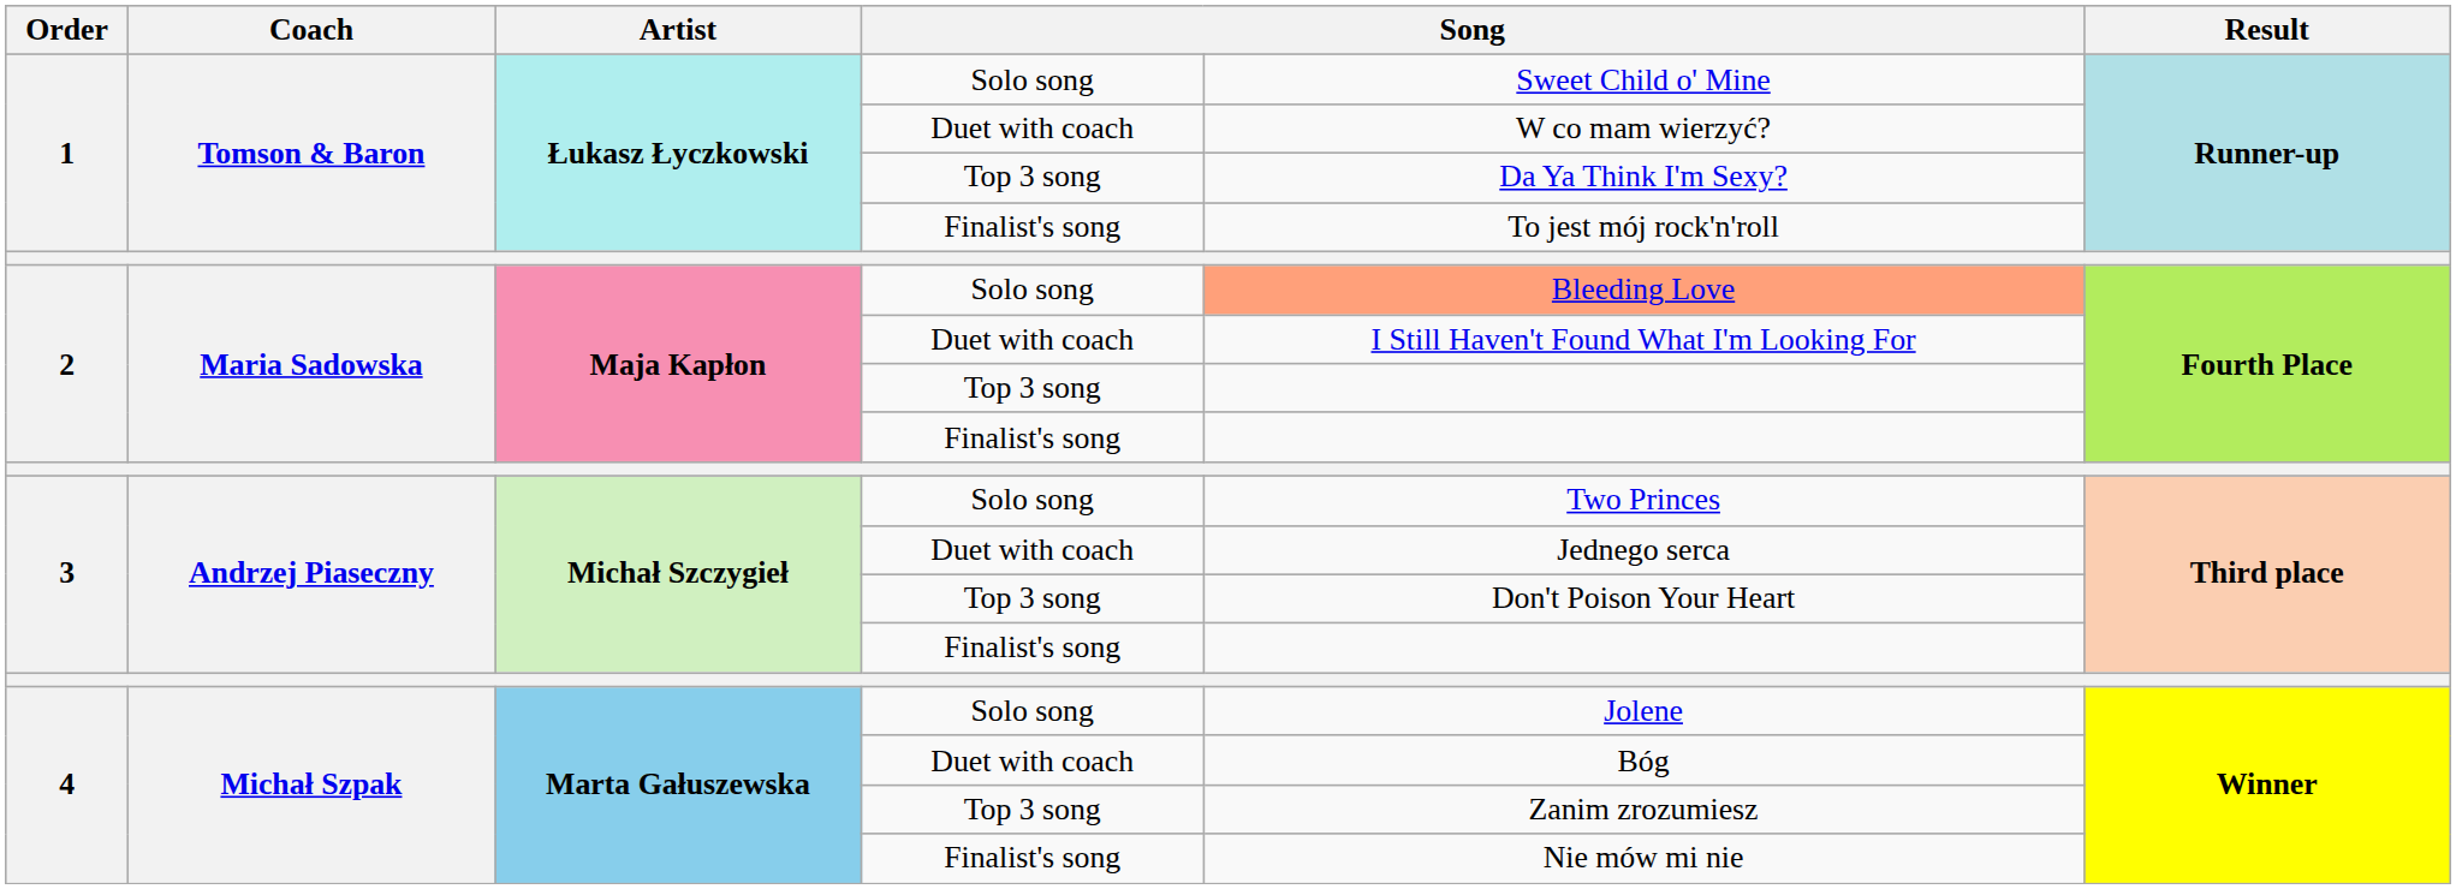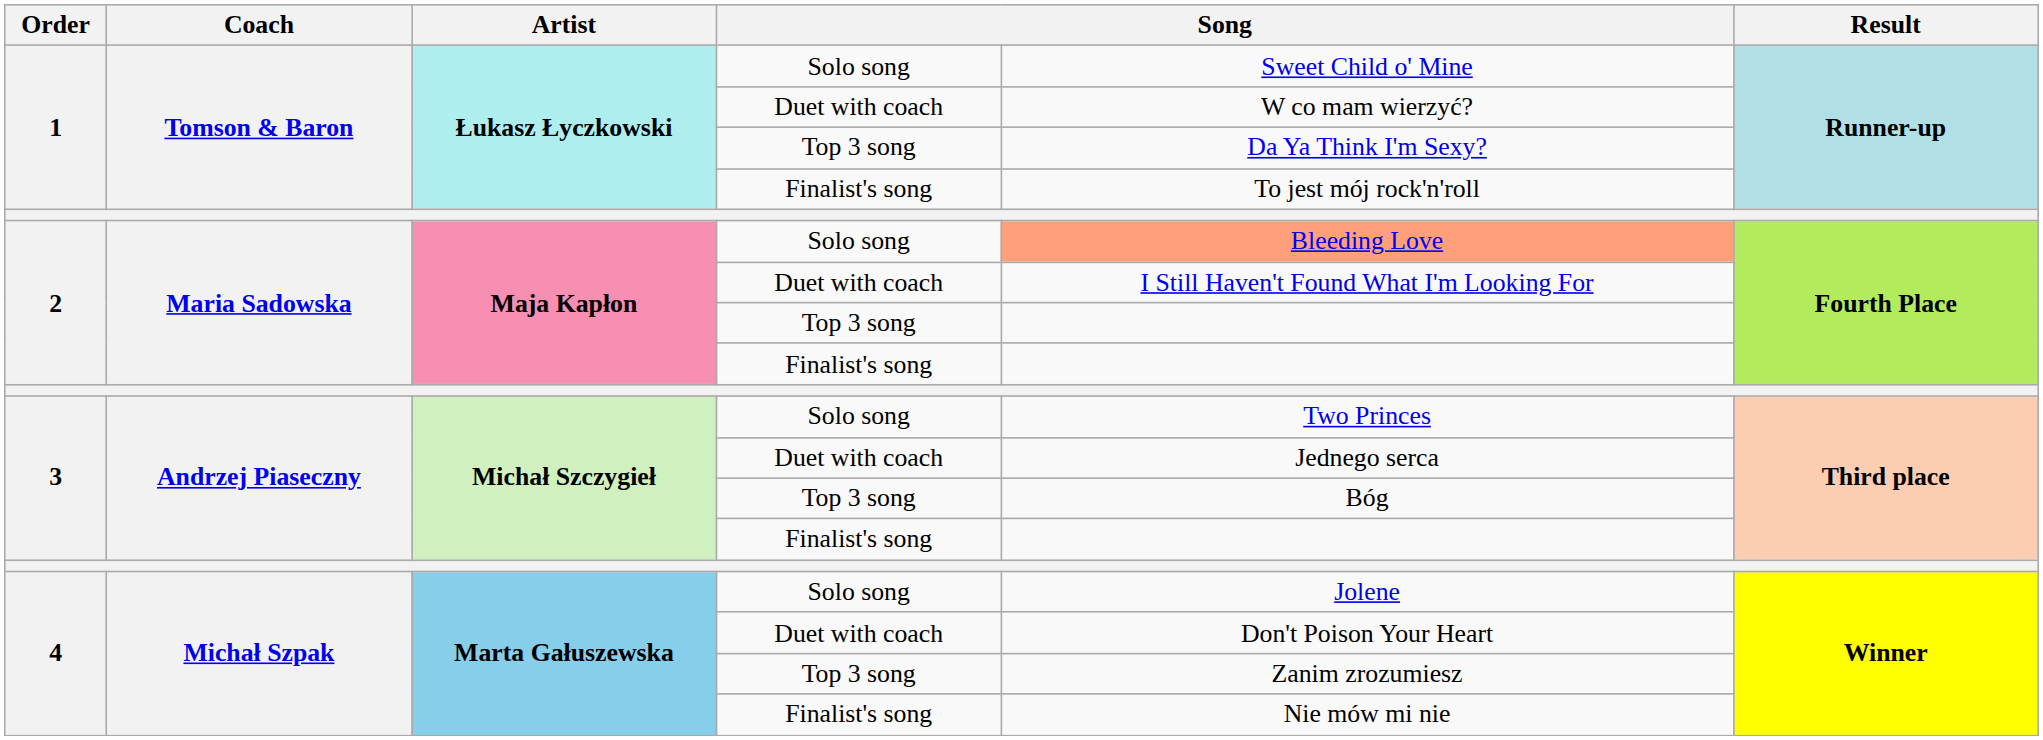 <table class="wikitable" style="width: 100%; text-align: center">
 <tr>
 <th width="05%">Order</th>
 <th width="15%">Coach</th>
 <th width="15%">Artist</th>
 <th width="50%" colspan=2>Song</th>
 <th width="15%">Result</th>
 </tr>
 <tr>
 <th rowspan=4>1</th>
 <th rowspan=4><a href='#'>Tomson & Baron</a></th>
 <td style="background:#afeeee;" rowspan=4><strong>Łukasz Łyczkowski</strong></td>
 <td>Solo song</td>
 <td><a href='#'>Sweet Child o' Mine</a></td>
 <td rowspan=4 colspan=3 style="background:#B0E0E6"><strong>Runner-up</strong></td>
 </tr>
 <tr>
 <td>Duet with coach</td>
 <td>W co mam wierzyć?</td>
 </tr>
 <tr>
 <td>Top 3 song</td>
 <td><a href='#'>Da Ya Think I'm Sexy?</a></td>
 </tr>
 <tr>
 <td>Finalist's song</td>
 <td>To jest mój rock'n'roll</td>
 </tr>
 <tr>
 <th colspan=8></th>
 </tr>
 <tr>
 <th rowspan=4>2</th>
 <th rowspan=4><a href='#'>Maria Sadowska</a></th>
 <td style="background:#F78FB2;" rowspan=4><strong>Maja Kapłon</strong></td>
 <td>Solo song</td>
 <td style="background: lightsalmon;"><a href='#'>Bleeding Love</a></td>
 <td rowspan=4 colspan=3 style="background:#B2EC5D"><strong>Fourth Place</strong></td>
 </tr>
 <tr>
 <td>Duet with coach</td>
 <td><a href='#'>I Still Haven't Found What I'm Looking For</a></td>
 </tr>
 <tr>
 <td>Top 3 song</td>
 <td></td>
 </tr>
 <tr>
 <td>Finalist's song</td>
 <td></td>
 </tr>
 <tr>
 <th colspan=8></th>
 </tr>
 <tr>
 <th rowspan=4>3</th>
 <th rowspan=4><a href='#'>Andrzej Piaseczny</a></th>
 <td style="background:#d0f0c0;" rowspan=4><strong>Michał Szczygieł</strong></td>
 <td>Solo song</td>
 <td><a href='#'>Two Princes</a></td>
 <td rowspan=4 colspan=3 style="background:#FBCEB1"><strong>Third place</strong></td>
 </tr>
 <tr>
 <td>Duet with coach</td>
 <td>Jednego serca</td>
 </tr>
 <tr>
 <td>Top 3 song</td>
-<td>Don't Poison Your Heart</td>
+<td>Bóg</td>
 </tr>
 <tr>
 <td>Finalist's song</td>
 <td></td>
 </tr>
 <tr>
 <th colspan=8></th>
 </tr>
 <tr>
 <th rowspan=4>4</th>
 <th rowspan=4><a href='#'>Michał Szpak</a></th>
 <td style="background:#87ceeb;" rowspan=4><strong>Marta Gałuszewska</strong></td>
 <td>Solo song</td>
 <td><a href='#'>Jolene</a></td>
 <td rowspan=4 colspan=3 style="background:yellow"><strong>Winner</strong></td>
 </tr>
 <tr>
 <td>Duet with coach</td>
-<td>Bóg</td>
+<td>Don't Poison Your Heart</td>
 </tr>
 <tr>
 <td>Top 3 song</td>
 <td>Zanim zrozumiesz</td>
 </tr>
 <tr>
 <td>Finalist's song</td>
 <td>Nie mów mi nie</td>
 </tr>
 <tr>
 </tr>
 </table>
